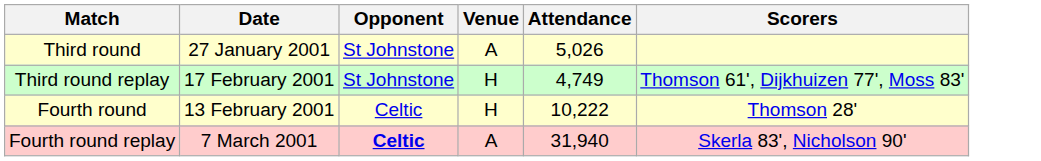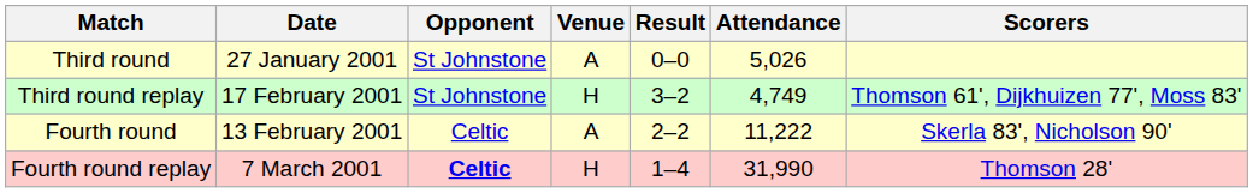 <table class="wikitable" style="font-size:100%; text-align:center">
 <tr>
 <th>Match</th>
 <th>Date</th>
 <th>Opponent</th>
 <th>Venue</th>
+<th>Result</th>
 <th>Attendance</th>
 <th>Scorers</th>
 </tr>
 <tr style="background: #FFFFCC;">
 <td>Third round</td>
 <td>27 January 2001</td>
 <td><a href='#'>St Johnstone</a></td>
 <td>A</td>
+<td>0–0</td>
 <td>5,026</td>
 <td></td>
 </tr>
 <tr style="background: #CCFFCC;">
 <td>Third round replay</td>
 <td>17 February 2001</td>
 <td><a href='#'>St Johnstone</a></td>
 <td>H</td>
+<td>3–2</td>
 <td>4,749</td>
 <td><a href='#'>Thomson</a> 61', <a href='#'>Dijkhuizen</a> 77', <a href='#'>Moss</a> 83'</td>
 </tr>
 <tr style="background: #FFFFCC;">
 <td>Fourth round</td>
 <td>13 February 2001</td>
 <td><a href='#'>Celtic</a></td>
-<td>H</td>
-<td>10,222</td>
-<td><a href='#'>Thomson</a> 28'</td>
+<td>A</td>
+<td>2–2</td>
+<td>11,222</td>
+<td><a href='#'>Skerla</a> 83', <a href='#'>Nicholson</a> 90'</td>
 </tr>
 <tr style="background: #FFCCCC;">
 <td>Fourth round replay</td>
 <td>7 March 2001</td>
 <td><strong><a href='#'>Celtic</a></strong></td>
-<td>A</td>
-<td>31,940</td>
-<td><a href='#'>Skerla</a> 83', <a href='#'>Nicholson</a> 90'</td>
+<td>H</td>
+<td>1–4</td>
+<td>31,990</td>
+<td><a href='#'>Thomson</a> 28'</td>
 </tr>
 </table>
